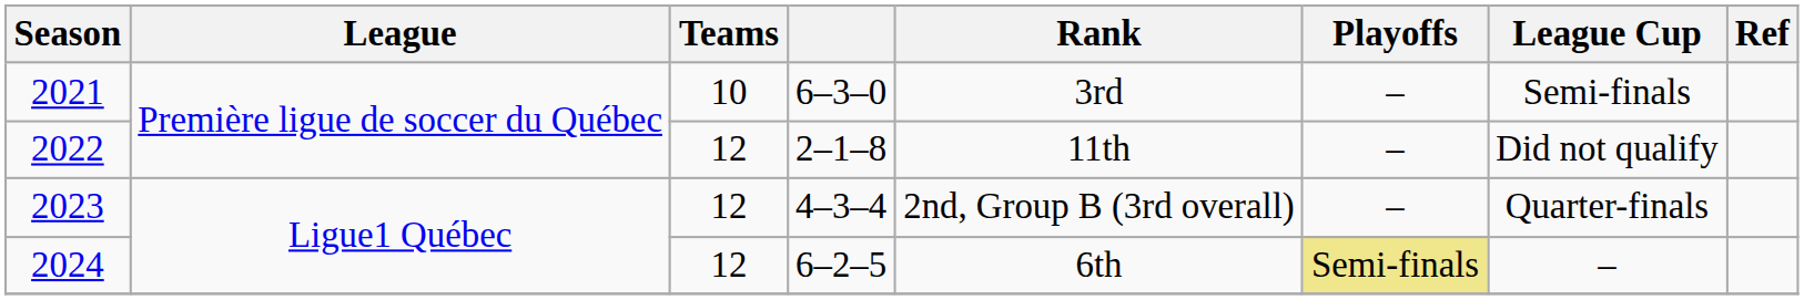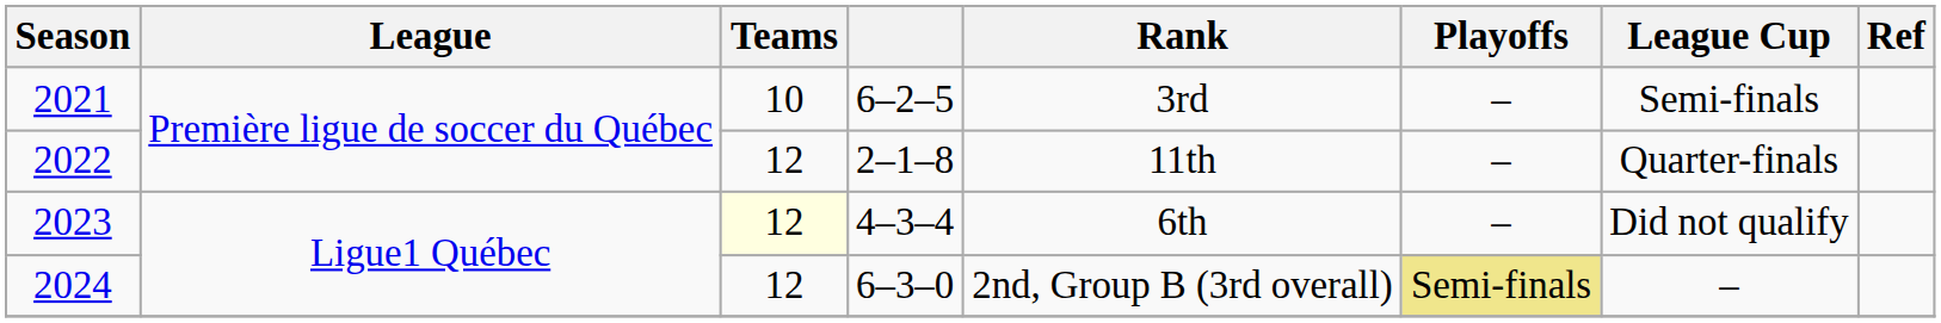 <table class="wikitable" style="text-align: center;">
 <tr>
 <th>Season</th>
 <th>League</th>
 <th>Teams</th>
 <th></th>
 <th>Rank</th>
 <th>Playoffs</th>
 <th>League Cup</th>
 <th>Ref</th>
 </tr>
 <tr>
 <td><a href='#'>2021</a></td>
 <td rowspan="2"><a href='#'>Première ligue de soccer du Québec</a></td>
 <td>10</td>
-<td>6–3–0</td>
+<td>6–2–5</td>
 <td>3rd</td>
 <td>–</td>
 <td>Semi-finals</td>
 <td></td>
 </tr>
 <tr>
 <td><a href='#'>2022</a></td>
 <td>12</td>
 <td>2–1–8</td>
 <td>11th</td>
 <td>–</td>
-<td>Did not qualify</td>
+<td>Quarter-finals</td>
 <td></td>
 </tr>
 <tr>
 <td><a href='#'>2023</a></td>
 <td rowspan="2"><a href='#'>Ligue1 Québec</a></td>
-<td>12</td>
+<td style="background: lightyellow;">12</td>
 <td>4–3–4</td>
-<td>2nd, Group B (3rd overall)</td>
+<td>6th</td>
 <td>–</td>
-<td>Quarter-finals</td>
+<td>Did not qualify</td>
 <td></td>
 </tr>
 <tr>
 <td><a href='#'>2024</a></td>
 <td>12</td>
-<td>6–2–5</td>
-<td>6th</td>
+<td>6–3–0</td>
+<td>2nd, Group B (3rd overall)</td>
 <td style="background: khaki;">Semi-finals</td>
 <td>–</td>
 <td></td>
 </tr>
 <tr>
 </tr>
 </table>
